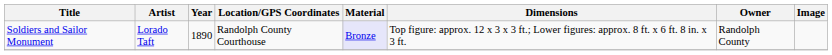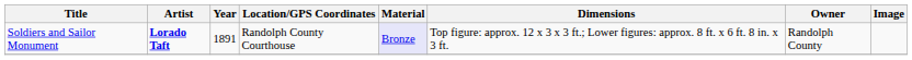 <table class="wikitable sortable">
 <tr>
 <th>Title</th>
 <th>Artist</th>
 <th>Year</th>
 <th>Location/GPS Coordinates</th>
 <th>Material</th>
 <th>Dimensions</th>
 <th>Owner</th>
 <th>Image</th>
 </tr>
 <tr>
 <td><a href='#'>Soldiers and Sailor Monument</a></td>
-<td><a href='#'>Lorado Taft</a></td>
-<td>1890</td>
+<td><strong><a href='#'>Lorado Taft</a></strong></td>
+<td>1891</td>
 <td>Randolph County Courthouse </td>
 <td style="background: lavender;"><a href='#'>Bronze</a></td>
 <td>Top figure: approx. 12 x 3 x 3 ft.; Lower figures: approx. 8 ft. x 6 ft. 8 in. x 3 ft.</td>
 <td>Randolph County</td>
 <td></td>
 </tr>
 <tr>
 </tr>
 </table>
